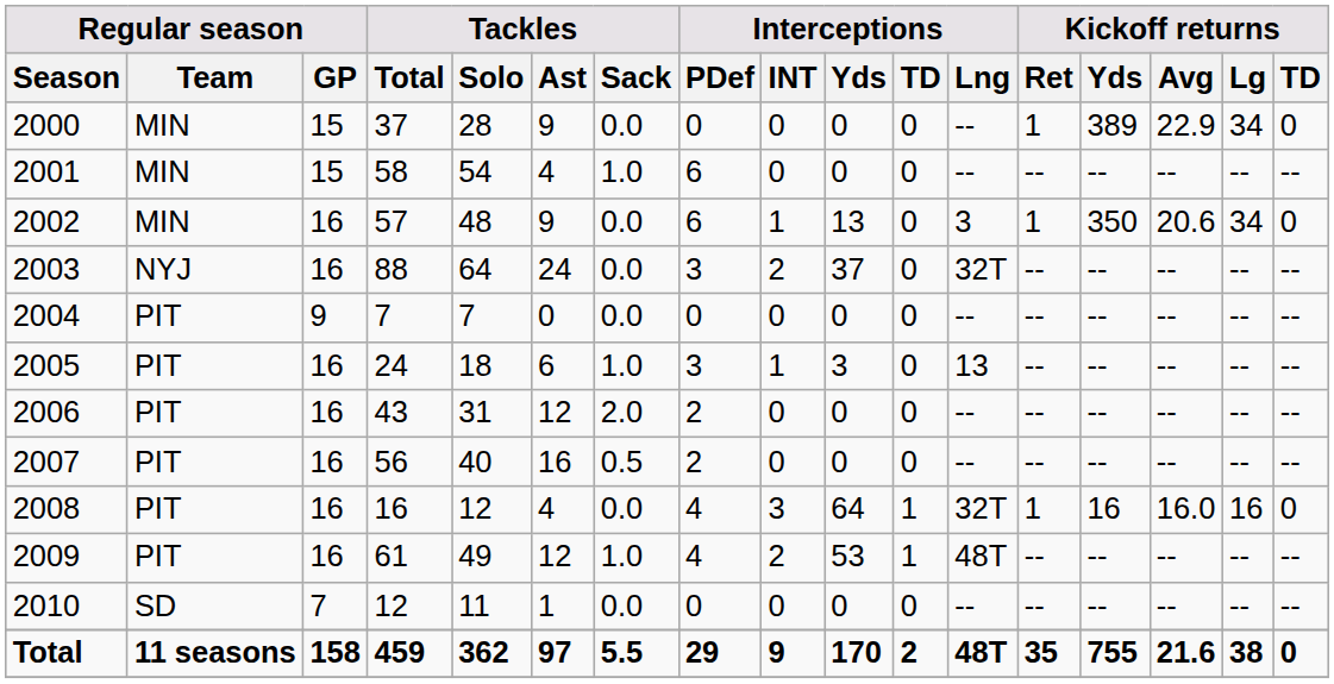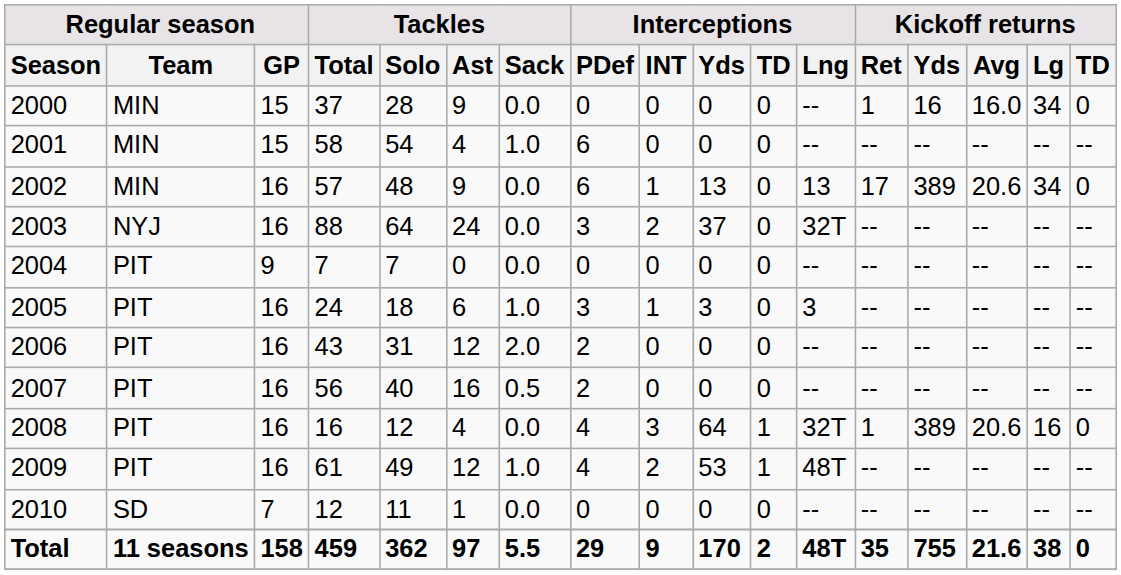 <table class="wikitable">
 <tr>
 <th colspan="3" style="background-color: #e7e3e7"> Regular season</th>
 <th colspan="4" style="background-color: #e7e3e7">Tackles</th>
 <th colspan="5" style="background-color: #e7e3e7">Interceptions</th>
 <th colspan="5" style="background-color: #e7e3e7">Kickoff returns</th>
 </tr>
 <tr>
 <th>Season</th>
 <th>Team</th>
 <th>GP</th>
 <th>Total</th>
 <th>Solo</th>
 <th>Ast</th>
 <th>Sack</th>
 <th>PDef</th>
 <th>INT</th>
 <th>Yds</th>
 <th>TD</th>
 <th>Lng</th>
 <th>Ret</th>
 <th>Yds</th>
 <th>Avg</th>
 <th>Lg</th>
 <th>TD</th>
 </tr>
 <tr>
 <td>2000</td>
 <td>MIN</td>
 <td>15</td>
 <td>37</td>
 <td>28</td>
 <td>9</td>
 <td>0.0</td>
 <td>0</td>
 <td>0</td>
 <td>0</td>
 <td>0</td>
 <td>--</td>
 <td>1</td>
-<td>389</td>
-<td>22.9</td>
+<td>16</td>
+<td>16.0</td>
 <td>34</td>
 <td>0</td>
 </tr>
 <tr>
 <td>2001</td>
 <td>MIN</td>
 <td>15</td>
 <td>58</td>
 <td>54</td>
 <td>4</td>
 <td>1.0</td>
 <td>6</td>
 <td>0</td>
 <td>0</td>
 <td>0</td>
 <td>--</td>
 <td>--</td>
 <td>--</td>
 <td>--</td>
 <td>--</td>
 <td>--</td>
 </tr>
 <tr>
 <td>2002</td>
 <td>MIN</td>
 <td>16</td>
 <td>57</td>
 <td>48</td>
 <td>9</td>
 <td>0.0</td>
 <td>6</td>
 <td>1</td>
 <td>13</td>
 <td>0</td>
-<td>3</td>
-<td>1</td>
-<td>350</td>
+<td>13</td>
+<td>17</td>
+<td>389</td>
 <td>20.6</td>
 <td>34</td>
 <td>0</td>
 </tr>
 <tr>
 <td>2003</td>
 <td>NYJ</td>
 <td>16</td>
 <td>88</td>
 <td>64</td>
 <td>24</td>
 <td>0.0</td>
 <td>3</td>
 <td>2</td>
 <td>37</td>
 <td>0</td>
 <td>32T</td>
 <td>--</td>
 <td>--</td>
 <td>--</td>
 <td>--</td>
 <td>--</td>
 </tr>
 <tr>
 <td>2004</td>
 <td>PIT</td>
 <td>9</td>
 <td>7</td>
 <td>7</td>
 <td>0</td>
 <td>0.0</td>
 <td>0</td>
 <td>0</td>
 <td>0</td>
 <td>0</td>
 <td>--</td>
 <td>--</td>
 <td>--</td>
 <td>--</td>
 <td>--</td>
 <td>--</td>
 </tr>
 <tr>
 <td>2005</td>
 <td>PIT</td>
 <td>16</td>
 <td>24</td>
 <td>18</td>
 <td>6</td>
 <td>1.0</td>
 <td>3</td>
 <td>1</td>
 <td>3</td>
 <td>0</td>
-<td>13</td>
+<td>3</td>
 <td>--</td>
 <td>--</td>
 <td>--</td>
 <td>--</td>
 <td>--</td>
 </tr>
 <tr>
 <td>2006</td>
 <td>PIT</td>
 <td>16</td>
 <td>43</td>
 <td>31</td>
 <td>12</td>
 <td>2.0</td>
 <td>2</td>
 <td>0</td>
 <td>0</td>
 <td>0</td>
 <td>--</td>
 <td>--</td>
 <td>--</td>
 <td>--</td>
 <td>--</td>
 <td>--</td>
 </tr>
 <tr>
 <td>2007</td>
 <td>PIT</td>
 <td>16</td>
 <td>56</td>
 <td>40</td>
 <td>16</td>
 <td>0.5</td>
 <td>2</td>
 <td>0</td>
 <td>0</td>
 <td>0</td>
 <td>--</td>
 <td>--</td>
 <td>--</td>
 <td>--</td>
 <td>--</td>
 <td>--</td>
 </tr>
 <tr>
 <td>2008</td>
 <td>PIT</td>
 <td>16</td>
 <td>16</td>
 <td>12</td>
 <td>4</td>
 <td>0.0</td>
 <td>4</td>
 <td>3</td>
 <td>64</td>
 <td>1</td>
 <td>32T</td>
 <td>1</td>
-<td>16</td>
-<td>16.0</td>
+<td>389</td>
+<td>20.6</td>
 <td>16</td>
 <td>0</td>
 </tr>
 <tr>
 <td>2009</td>
 <td>PIT</td>
 <td>16</td>
 <td>61</td>
 <td>49</td>
 <td>12</td>
 <td>1.0</td>
 <td>4</td>
 <td>2</td>
 <td>53</td>
 <td>1</td>
 <td>48T</td>
 <td>--</td>
 <td>--</td>
 <td>--</td>
 <td>--</td>
 <td>--</td>
 </tr>
 <tr>
 <td>2010</td>
 <td>SD</td>
 <td>7</td>
 <td>12</td>
 <td>11</td>
 <td>1</td>
 <td>0.0</td>
 <td>0</td>
 <td>0</td>
 <td>0</td>
 <td>0</td>
 <td>--</td>
 <td>--</td>
 <td>--</td>
 <td>--</td>
 <td>--</td>
 <td>--</td>
 </tr>
 <tr>
 </tr>
 <tr>
 </tr>
 <tr>
 <td><strong>Total</strong></td>
 <td><strong>11 seasons</strong></td>
 <td><strong>158</strong></td>
 <td><strong>459</strong></td>
 <td><strong>362</strong></td>
 <td><strong>97</strong></td>
 <td><strong>5.5</strong></td>
 <td><strong>29</strong></td>
 <td><strong>9</strong></td>
 <td><strong>170</strong></td>
 <td><strong>2</strong></td>
 <td><strong>48T</strong></td>
 <td><strong>35</strong></td>
 <td><strong>755</strong></td>
 <td><strong>21.6</strong></td>
 <td><strong>38</strong></td>
 <td><strong>0</strong></td>
 </tr>
 <tr>
 </tr>
 </table>
